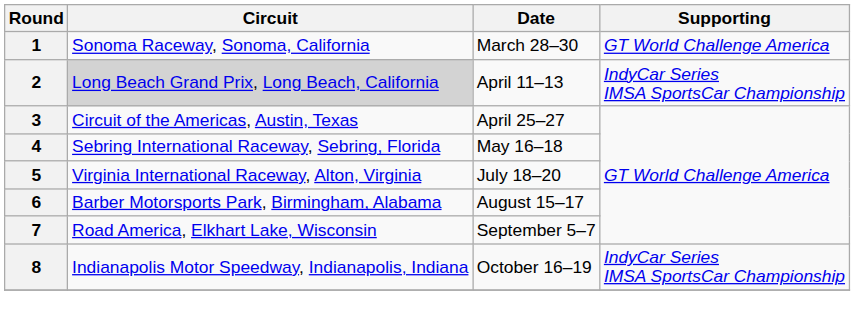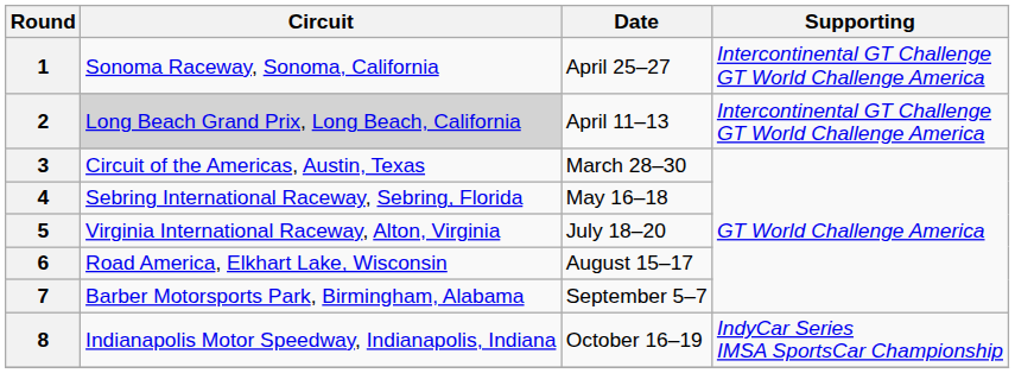 <table class="wikitable" style="font-size:85%;">
 <tr>
 <th>Round</th>
 <th>Circuit</th>
 <th>Date</th>
 <th>Supporting</th>
 </tr>
 <tr>
 <th>1</th>
 <td> <a href='#'>Sonoma Raceway</a>, <a href='#'>Sonoma, California</a></td>
-<td>March 28–30</td>
-<td><em><a href='#'>GT World Challenge America</a></em></td>
+<td>April 25–27</td>
+<td><em><a href='#'>Intercontinental GT Challenge</a></em><br><em><a href='#'>GT World Challenge America</a></em></td>
 </tr>
 <tr>
 <th>2</th>
 <td style="background: lightgrey;"> <a href='#'>Long Beach Grand Prix</a>, <a href='#'>Long Beach, California</a></td>
 <td>April 11–13</td>
-<td><em><a href='#'>IndyCar Series</a></em><br><em><a href='#'>IMSA SportsCar Championship</a></em></td>
+<td><em><a href='#'>Intercontinental GT Challenge</a></em><br><em><a href='#'>GT World Challenge America</a></em></td>
 </tr>
 <tr>
 <th>3</th>
 <td> <a href='#'>Circuit of the Americas</a>, <a href='#'>Austin, Texas</a></td>
-<td>April 25–27</td>
+<td>March 28–30</td>
 <td rowspan="5"><em><a href='#'>GT World Challenge America</a></em></td>
 </tr>
 <tr>
 <th>4</th>
 <td> <a href='#'>Sebring International Raceway</a>, <a href='#'>Sebring, Florida</a></td>
 <td>May 16–18</td>
 </tr>
 <tr>
 <th>5</th>
 <td> <a href='#'>Virginia International Raceway</a>, <a href='#'>Alton, Virginia</a></td>
 <td>July 18–20</td>
 </tr>
 <tr>
 <th>6</th>
-<td> <a href='#'>Barber Motorsports Park</a>, <a href='#'>Birmingham, Alabama</a></td>
+<td> <a href='#'>Road America</a>, <a href='#'>Elkhart Lake, Wisconsin</a></td>
 <td>August 15–17</td>
 </tr>
 <tr>
 <th>7</th>
-<td> <a href='#'>Road America</a>, <a href='#'>Elkhart Lake, Wisconsin</a></td>
+<td> <a href='#'>Barber Motorsports Park</a>, <a href='#'>Birmingham, Alabama</a></td>
 <td>September 5–7</td>
 </tr>
 <tr>
 <th>8</th>
 <td> <a href='#'>Indianapolis Motor Speedway</a>, <a href='#'>Indianapolis, Indiana</a></td>
 <td>October 16–19</td>
 <td><em><a href='#'>IndyCar Series</a></em><br><em><a href='#'>IMSA SportsCar Championship</a></em></td>
 </tr>
 <tr>
 </tr>
 </table>
